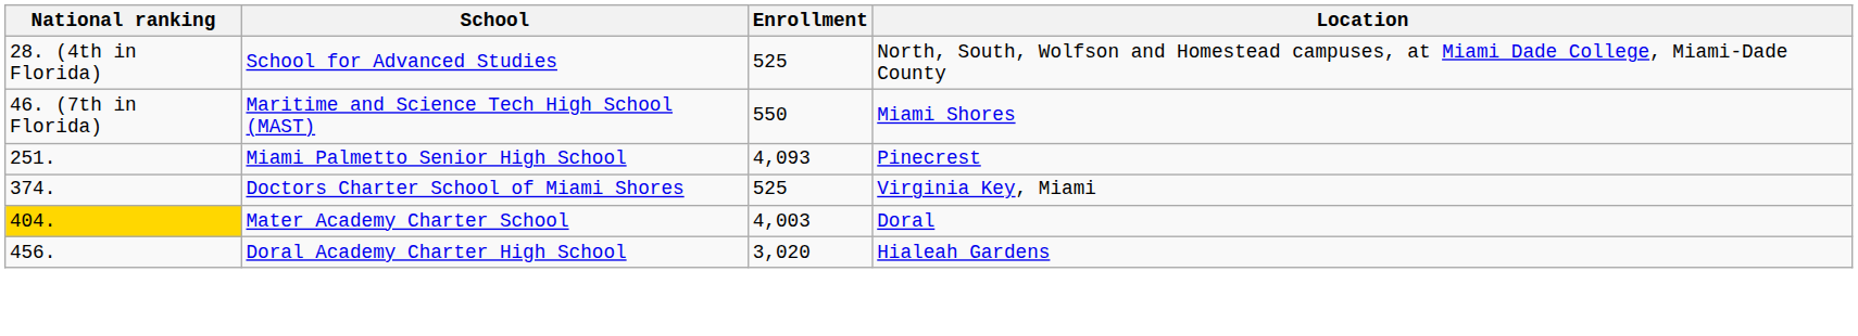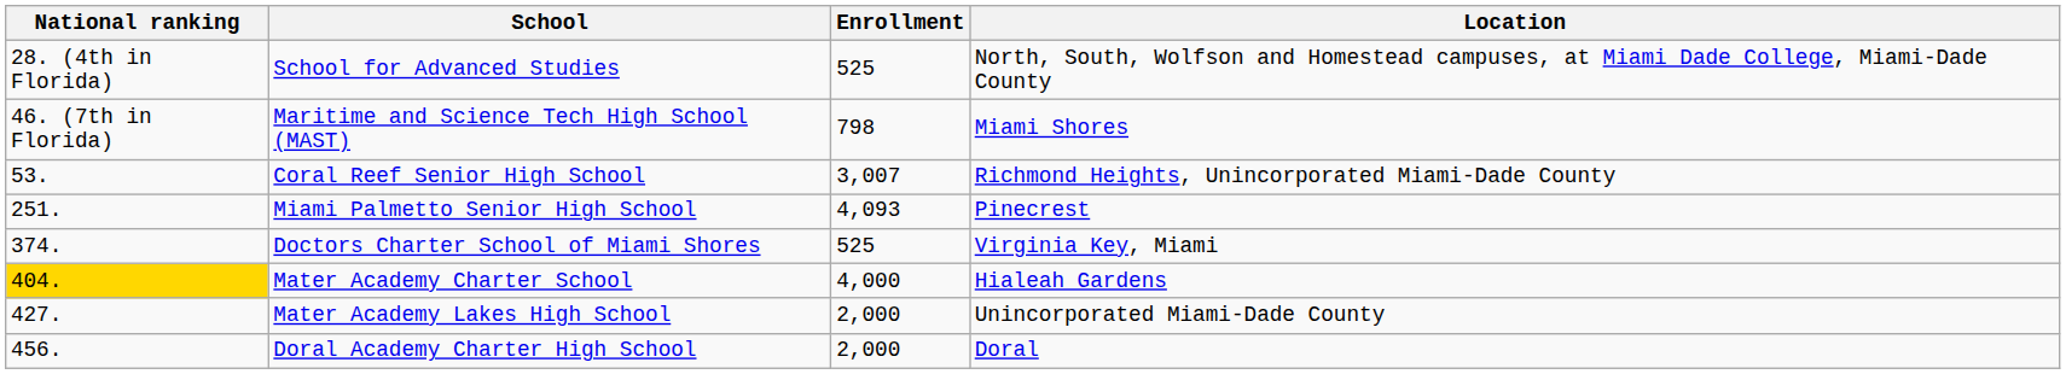 <table class="wikitable">
 <tr>
 <th>National ranking</th>
 <th>School</th>
 <th>Enrollment</th>
 <th>Location</th>
 </tr>
 <tr>
 <td>28. (4th in Florida)</td>
 <td><a href='#'>School for Advanced Studies</a></td>
 <td>525</td>
 <td>North, South, Wolfson and Homestead campuses, at <a href='#'>Miami Dade College</a>, Miami-Dade County</td>
 </tr>
 <tr>
 <td>46. (7th in Florida)</td>
 <td><a href='#'>Maritime and Science Tech High School (MAST)</a></td>
-<td>550</td>
+<td>798</td>
 <td><a href='#'>Miami Shores</a></td>
+</tr>
+<tr>
+<td>53.</td>
+<td><a href='#'>Coral Reef Senior High School</a></td>
+<td>3,007</td>
+<td><a href='#'>Richmond Heights</a>, Unincorporated Miami-Dade County</td>
 </tr>
 <tr>
 <td>251.</td>
 <td><a href='#'>Miami Palmetto Senior High School</a></td>
 <td>4,093</td>
 <td><a href='#'>Pinecrest</a></td>
 </tr>
 <tr>
 <td>374.</td>
 <td><a href='#'>Doctors Charter School of Miami Shores</a></td>
 <td>525</td>
 <td><a href='#'>Virginia Key</a>, Miami</td>
 </tr>
 <tr>
 <td style="background: gold;">404.</td>
 <td><a href='#'>Mater Academy Charter School</a></td>
-<td>4,003</td>
-<td><a href='#'>Doral</a></td>
+<td>4,000</td>
+<td><a href='#'>Hialeah Gardens</a></td>
+</tr>
+<tr>
+<td>427.</td>
+<td><a href='#'>Mater Academy Lakes High School</a></td>
+<td>2,000</td>
+<td>Unincorporated Miami-Dade County</td>
 </tr>
 <tr>
 <td>456.</td>
 <td><a href='#'>Doral Academy Charter High School</a></td>
-<td>3,020</td>
-<td><a href='#'>Hialeah Gardens</a></td>
+<td>2,000</td>
+<td><a href='#'>Doral</a></td>
 </tr>
 </table>
